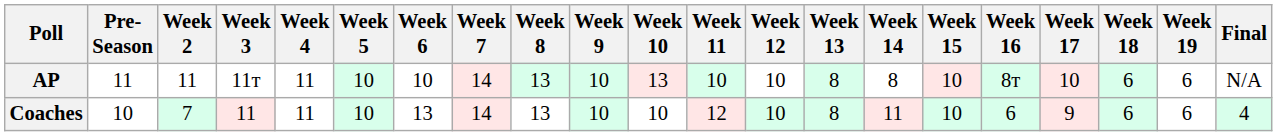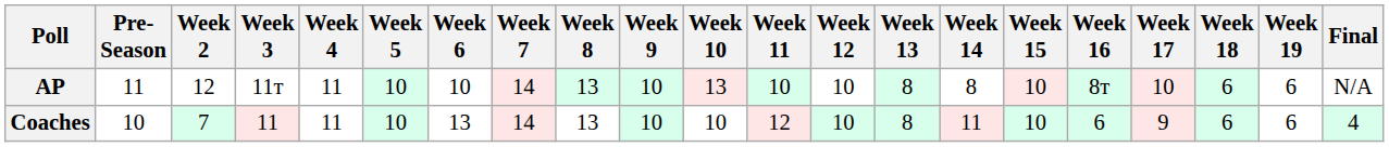 <table class="wikitable" style="white-space:nowrap;font-size:90%">
 <tr>
 <th>Poll</th>
 <th>Pre-<br>Season</th>
 <th>Week<br>2</th>
 <th>Week<br>3</th>
 <th>Week<br>4</th>
 <th>Week<br>5</th>
 <th>Week<br>6</th>
 <th>Week<br>7</th>
 <th>Week<br>8</th>
 <th>Week<br>9</th>
 <th>Week<br>10</th>
 <th>Week<br>11</th>
 <th>Week<br>12</th>
 <th>Week<br>13</th>
 <th>Week<br>14</th>
 <th>Week<br>15</th>
 <th>Week<br>16</th>
 <th>Week<br>17</th>
 <th>Week<br>18</th>
 <th>Week<br>19</th>
 <th>Final</th>
 </tr>
 <tr style="text-align:center;">
 <th>AP</th>
 <td style="background:#FFF;">11</td>
-<td style="background:#FFF;">11</td>
+<td style="background:#FFF;">12</td>
 <td style="background:#FFF;">11т</td>
 <td style="background:#FFF;">11</td>
 <td style="background:#D8FFEB;">10</td>
 <td style="background:#FFF;">10</td>
 <td style="background:#FFE6E6;">14</td>
 <td style="background:#D8FFEB;">13</td>
 <td style="background:#D8FFEB;">10</td>
 <td style="background:#FFE6E6;">13</td>
 <td style="background:#D8FFEB;">10</td>
 <td style="background:#FFF;">10</td>
 <td style="background:#D8FFEB;">8</td>
 <td style="background:#FFF;">8</td>
 <td style="background:#FFE6E6;">10</td>
 <td style="background:#D8FFEB;">8т</td>
 <td style="background:#FFE6E6;">10</td>
 <td style="background:#D8FFEB;">6</td>
 <td style="background:#FFF;">6</td>
 <td style="background:#FFF;">N/A</td>
 </tr>
 <tr style="text-align:center;">
 <th>Coaches</th>
 <td style="background:#FFF;">10</td>
 <td style="background:#D8FFEB;">7</td>
 <td style="background:#FFE6E6;">11</td>
 <td style="background:#FFF;">11</td>
 <td style="background:#D8FFEB;">10</td>
 <td style="background:#FFF;">13</td>
 <td style="background:#FFE6E6;">14</td>
 <td style="background:#FFF;">13</td>
 <td style="background:#D8FFEB;">10</td>
 <td style="background:#FFF;">10</td>
 <td style="background:#FFE6E6;">12</td>
 <td style="background:#D8FFEB;">10</td>
 <td style="background:#D8FFEB;">8</td>
 <td style="background:#FFE6E6;">11</td>
 <td style="background:#D8FFEB;">10</td>
 <td style="background:#D8FFEB;">6</td>
 <td style="background:#FFE6E6;">9</td>
 <td style="background:#D8FFEB;">6</td>
 <td style="background:#FFF;">6</td>
 <td style="background:#D8FFEB;">4</td>
 </tr>
 </table>
